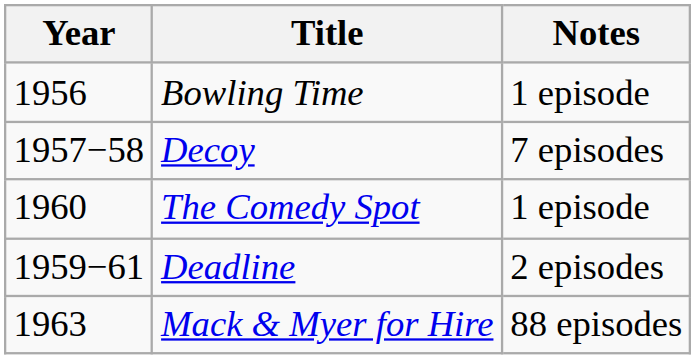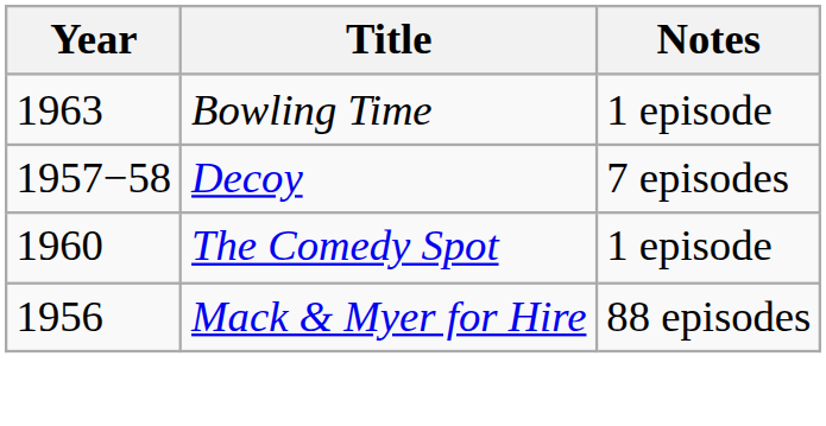 <table class="wikitable">
 <tr>
 <th>Year</th>
 <th>Title</th>
 <th>Notes</th>
 </tr>
 <tr>
-<td>1956</td>
+<td>1963</td>
 <td><em>Bowling Time</em></td>
 <td>1 episode</td>
 </tr>
 <tr>
 <td>1957−58</td>
 <td><em><a href='#'>Decoy</a></em></td>
 <td>7 episodes</td>
 </tr>
 <tr>
 <td>1960</td>
 <td><em><a href='#'>The Comedy Spot</a></em></td>
 <td>1 episode</td>
 </tr>
 <tr>
-<td>1959−61</td>
-<td><em><a href='#'>Deadline</a></em></td>
-<td>2 episodes</td>
-</tr>
-<tr>
-<td>1963</td>
+<td>1956</td>
 <td><em><a href='#'>Mack & Myer for Hire</a></em></td>
 <td>88 episodes</td>
 </tr>
 </table>
